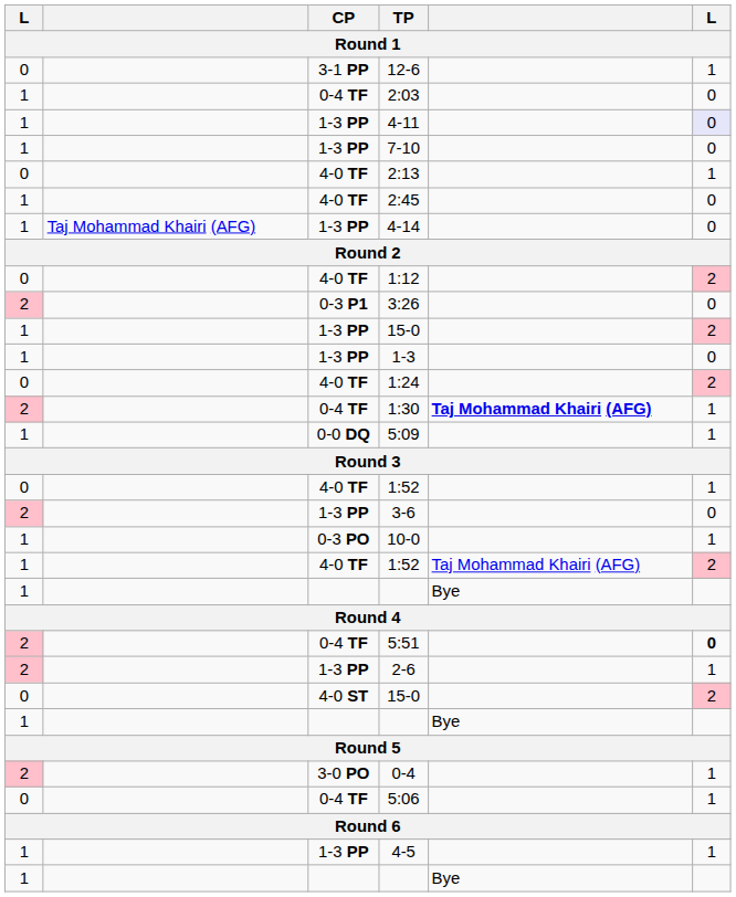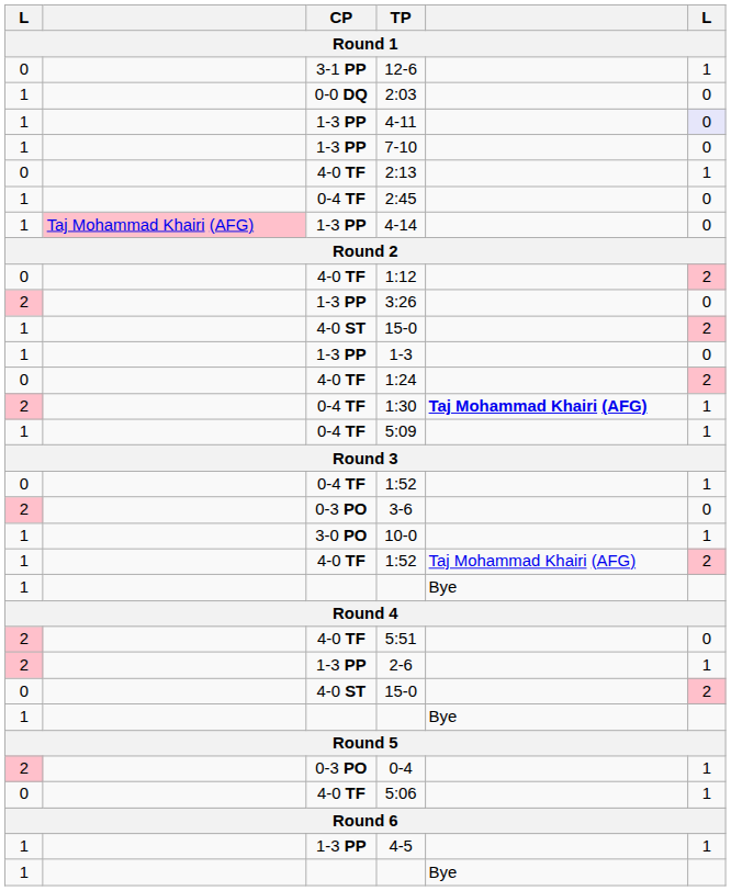 <table class="wikitable" style="text-align: center;" |>
 <tr>
 <th width="30">L</th>
 <th width="250"></th>
 <th width="62">CP</th>
 <th width="40">TP</th>
 <th width="250"></th>
 <th width="30">L</th>
 </tr>
 <tr>
 <th colspan="7">Round 1</th>
 </tr>
 <tr>
 <td>0</td>
 <td style="text-align:left;"><strong></strong></td>
 <td>3-1 <strong>PP</strong></td>
 <td>12-6</td>
 <td style="text-align:left;"></td>
 <td>1</td>
 </tr>
 <tr>
 <td>1</td>
 <td style="text-align:left;"></td>
-<td>0-4 <strong>TF</strong></td>
+<td>0-0 <strong>DQ</strong></td>
 <td>2:03</td>
 <td style="text-align:left;"><strong></strong></td>
 <td>0</td>
 </tr>
 <tr>
 <td>1</td>
 <td style="text-align:left;"></td>
 <td>1-3 <strong>PP</strong></td>
 <td>4-11</td>
 <td style="text-align:left;"><strong></strong></td>
 <td style="background: lavender;">0</td>
 </tr>
 <tr>
 <td>1</td>
 <td style="text-align:left;"></td>
 <td>1-3 <strong>PP</strong></td>
 <td>7-10</td>
 <td style="text-align:left;"><strong></strong></td>
 <td>0</td>
 </tr>
 <tr>
 <td>0</td>
 <td style="text-align:left;"><strong></strong></td>
 <td>4-0 <strong>TF</strong></td>
 <td>2:13</td>
 <td style="text-align:left;"></td>
 <td>1</td>
 </tr>
 <tr>
 <td>1</td>
 <td style="text-align:left;"></td>
-<td>4-0 <strong>TF</strong></td>
+<td>0-4 <strong>TF</strong></td>
 <td>2:45</td>
 <td style="text-align:left;"><strong></strong></td>
 <td>0</td>
 </tr>
 <tr>
 <td>1</td>
-<td style="text-align:left;"><a href='#'>Taj Mohammad Khairi</a> <a href='#'>(AFG)</a></td>
+<td style="background: pink; text-align:left;"><a href='#'>Taj Mohammad Khairi</a> <a href='#'>(AFG)</a></td>
 <td>1-3 <strong>PP</strong></td>
 <td>4-14</td>
 <td style="text-align:left;"><strong></strong></td>
 <td>0</td>
 </tr>
 <tr>
 <th colspan="7">Round 2</th>
 </tr>
 <tr>
 <td>0</td>
 <td style="text-align:left;"><strong></strong></td>
 <td>4-0 <strong>TF</strong></td>
 <td>1:12</td>
 <td style="text-align:left;"></td>
 <td bgcolor=pink>2</td>
 </tr>
 <tr>
 <td bgcolor=pink>2</td>
 <td style="text-align:left;"></td>
-<td>0-3 <strong>P1</strong></td>
+<td>1-3 <strong>PP</strong></td>
 <td>3:26</td>
 <td style="text-align:left;"><strong></strong></td>
 <td>0</td>
 </tr>
 <tr>
 <td>1</td>
 <td style="text-align:left;"><strong></strong></td>
-<td>1-3 <strong>PP</strong></td>
+<td>4-0 <strong>ST</strong></td>
 <td>15-0</td>
 <td style="text-align:left;"></td>
 <td bgcolor=pink>2</td>
 </tr>
 <tr>
 <td>1</td>
 <td style="text-align:left;"></td>
 <td>1-3 <strong>PP</strong></td>
 <td>1-3</td>
 <td style="text-align:left;"><strong></strong></td>
 <td>0</td>
 </tr>
 <tr>
 <td>0</td>
 <td style="text-align:left;"><strong></strong></td>
 <td>4-0 <strong>TF</strong></td>
 <td>1:24</td>
 <td style="text-align:left;"></td>
 <td bgcolor=pink>2</td>
 </tr>
 <tr>
 <td bgcolor=pink>2</td>
 <td style="text-align:left;"></td>
 <td>0-4 <strong>TF</strong></td>
 <td>1:30</td>
 <td style="text-align:left;"><strong><a href='#'>Taj Mohammad Khairi</a> <a href='#'>(AFG)</a></strong></td>
 <td>1</td>
 </tr>
 <tr>
 <td>1</td>
 <td style="text-align:left;"></td>
-<td>0-0 <strong>DQ</strong></td>
+<td>0-4 <strong>TF</strong></td>
 <td>5:09</td>
 <td style="text-align:left;"></td>
 <td>1</td>
 </tr>
 <tr>
 <th colspan="7">Round 3</th>
 </tr>
 <tr>
 <td>0</td>
 <td style="text-align:left;"><strong></strong></td>
-<td>4-0 <strong>TF</strong></td>
+<td>0-4 <strong>TF</strong></td>
 <td>1:52</td>
 <td style="text-align:left;"></td>
 <td>1</td>
 </tr>
 <tr>
 <td bgcolor=pink>2</td>
 <td style="text-align:left;"></td>
-<td>1-3 <strong>PP</strong></td>
+<td>0-3 <strong>PO</strong></td>
 <td>3-6</td>
 <td style="text-align:left;"><strong></strong></td>
 <td>0</td>
 </tr>
 <tr>
 <td>1</td>
 <td style="text-align:left;"><strong></strong></td>
-<td>0-3 <strong>PO</strong></td>
+<td>3-0 <strong>PO</strong></td>
 <td>10-0</td>
 <td style="text-align:left;"></td>
 <td>1</td>
 </tr>
 <tr>
 <td>1</td>
 <td style="text-align:left;"><strong></strong></td>
 <td>4-0 <strong>TF</strong></td>
 <td>1:52</td>
 <td style="text-align:left;"><a href='#'>Taj Mohammad Khairi</a> <a href='#'>(AFG)</a></td>
 <td bgcolor=pink>2</td>
 </tr>
 <tr>
 <td>1</td>
 <td style="text-align:left;"><strong></strong></td>
 <td></td>
 <td></td>
 <td style="text-align:left;">Bye</td>
 <td></td>
 </tr>
 <tr>
 <th colspan="7">Round 4</th>
 </tr>
 <tr>
 <td bgcolor=pink>2</td>
 <td style="text-align:left;"></td>
-<td>0-4 <strong>TF</strong></td>
+<td>4-0 <strong>TF</strong></td>
 <td>5:51</td>
 <td style="text-align:left;"><strong></strong></td>
-<td><strong>0</strong></td>
+<td>0</td>
 </tr>
 <tr>
 <td bgcolor=pink>2</td>
 <td style="text-align:left;"></td>
 <td>1-3 <strong>PP</strong></td>
 <td>2-6</td>
 <td style="text-align:left;"><strong></strong></td>
 <td>1</td>
 </tr>
 <tr>
 <td>0</td>
 <td style="text-align:left;"><strong></strong></td>
 <td>4-0 <strong>ST</strong></td>
 <td>15-0</td>
 <td style="text-align:left;"></td>
 <td bgcolor=pink>2</td>
 </tr>
 <tr>
 <td>1</td>
 <td style="text-align:left;"><strong></strong></td>
 <td></td>
 <td></td>
 <td style="text-align:left;">Bye</td>
 <td></td>
 </tr>
 <tr>
 <th colspan="7">Round 5</th>
 </tr>
 <tr>
 <td bgcolor=pink>2</td>
 <td style="text-align:left;"></td>
-<td>3-0 <strong>PO</strong></td>
+<td>0-3 <strong>PO</strong></td>
 <td>0-4</td>
 <td style="text-align:left;"><strong></strong></td>
 <td>1</td>
 </tr>
 <tr>
 <td>0</td>
 <td style="text-align:left;"><strong></strong></td>
-<td>0-4 <strong>TF</strong></td>
+<td>4-0 <strong>TF</strong></td>
 <td>5:06</td>
 <td style="text-align:left;"></td>
 <td>1</td>
 </tr>
 <tr>
 <th colspan="7">Round 6</th>
 </tr>
 <tr>
 <td>1</td>
 <td style="text-align:left;"></td>
 <td>1-3 <strong>PP</strong></td>
 <td>4-5</td>
 <td style="text-align:left;"><strong></strong></td>
 <td>1</td>
 </tr>
 <tr>
 <td>1</td>
 <td style="text-align:left;"><strong></strong></td>
 <td></td>
 <td></td>
 <td style="text-align:left;">Bye</td>
 <td></td>
 </tr>
 </table>
